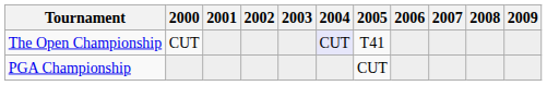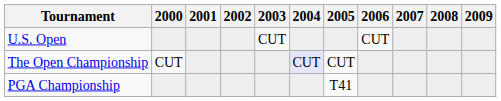 <table class="wikitable" style="font-size:95%;text-align:center;">
 <tr>
 <th>Tournament</th>
 <th>2000</th>
 <th>2001</th>
 <th>2002</th>
 <th>2003</th>
 <th>2004</th>
 <th>2005</th>
 <th>2006</th>
 <th>2007</th>
 <th>2008</th>
 <th>2009</th>
 </tr>
 <tr>
+<td align=left><a href='#'>U.S. Open</a></td>
+<td style="background:#eeeeee;"></td>
+<td style="background:#eeeeee;"></td>
+<td style="background:#eeeeee;"></td>
+<td>CUT</td>
+<td style="background:#eeeeee;"></td>
+<td style="background:#eeeeee;"></td>
+<td>CUT</td>
+<td style="background:#eeeeee;"></td>
+<td style="background:#eeeeee;"></td>
+<td style="background:#eeeeee;"></td>
+</tr>
+<tr>
 <td align=left><a href='#'>The Open Championship</a></td>
 <td>CUT</td>
 <td style="background:#eeeeee;"></td>
 <td style="background:#eeeeee;"></td>
 <td style="background:#eeeeee;"></td>
 <td style="background: lavender;">CUT</td>
-<td>T41</td>
+<td>CUT</td>
 <td style="background:#eeeeee;"></td>
 <td style="background:#eeeeee;"></td>
 <td style="background:#eeeeee;"></td>
 <td style="background:#eeeeee;"></td>
 </tr>
 <tr>
 <td align=left><a href='#'>PGA Championship</a></td>
 <td style="background:#eeeeee;"></td>
 <td style="background:#eeeeee;"></td>
 <td style="background:#eeeeee;"></td>
 <td style="background:#eeeeee;"></td>
 <td style="background:#eeeeee;"></td>
-<td>CUT</td>
+<td>T41</td>
 <td style="background:#eeeeee;"></td>
 <td style="background:#eeeeee;"></td>
 <td style="background:#eeeeee;"></td>
 <td style="background:#eeeeee;"></td>
 </tr>
 </table>
